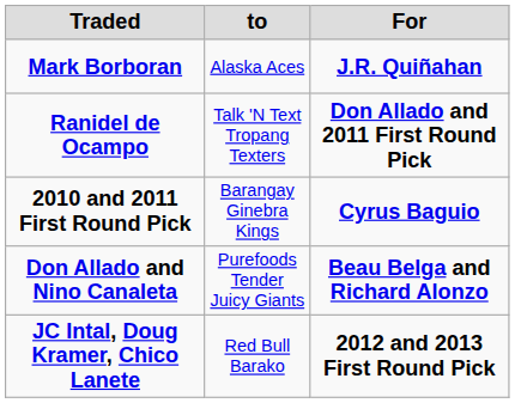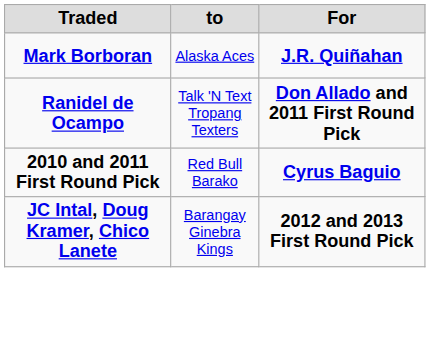 <table class="wikitable" style="text-align: center">
 <tr align="center" bgcolor="#dddddd">
 <td style="width:140px"><strong>Traded</strong></td>
 <td style="width:70px"><strong>to</strong></td>
 <td style="width:140px"><strong>For</strong></td>
 </tr>
 <tr style="height:40px">
 <td><strong><a href='#'>Mark Borboran</a></strong></td>
 <td style="font-size: 80%"><a href='#'>Alaska Aces</a></td>
 <td><strong><a href='#'>J.R. Quiñahan</a></strong></td>
 </tr>
 <tr style="height:40px">
 <td><strong><a href='#'>Ranidel de Ocampo</a></strong></td>
 <td style="font-size: 80%"><a href='#'>Talk 'N Text Tropang Texters</a></td>
 <td><strong><a href='#'>Don Allado</a> and<br>2011 First Round Pick</strong></td>
 </tr>
 <tr style="height:40px">
 <td><strong>2010 and 2011 First Round  Pick</strong></td>
-<td style="font-size: 80%"><a href='#'>Barangay Ginebra Kings</a></td>
+<td style="font-size: 80%"><a href='#'>Red Bull Barako</a></td>
 <td><strong><a href='#'>Cyrus Baguio</a></strong></td>
 </tr>
 <tr style="height:40px">
-<td><strong><a href='#'>Don Allado</a> and <a href='#'>Nino Canaleta</a></strong></td>
-<td style="font-size: 80%"><a href='#'>Purefoods Tender Juicy Giants</a></td>
-<td><strong><a href='#'>Beau Belga</a> and <a href='#'>Richard Alonzo</a></strong> </td>
-</tr>
-<tr style="height:40px">
 <td><strong><a href='#'>JC Intal</a>, <a href='#'>Doug Kramer</a>, <a href='#'>Chico Lanete</a></strong></td>
-<td style="font-size: 80%"><a href='#'>Red Bull Barako</a></td>
+<td style="font-size: 80%"><a href='#'>Barangay Ginebra Kings</a></td>
 <td><strong>2012 and 2013 First Round Pick</strong></td>
 </tr>
 </table>
